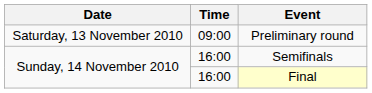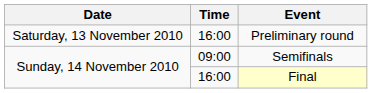 <table class = "wikitable" style="text-align:center;">
 <tr>
 <th width=220>Date</th>
 <th width=50>Time</th>
 <th width=150>Event</th>
 </tr>
 <tr>
 <td>Saturday, 13 November 2010</td>
-<td>09:00</td>
+<td>16:00</td>
 <td>Preliminary round</td>
 </tr>
 <tr>
 <td rowspan=2>Sunday, 14 November 2010</td>
-<td>16:00</td>
+<td>09:00</td>
 <td>Semifinals</td>
 </tr>
 <tr>
 <td>16:00</td>
 <td bgcolor=ffffcc>Final</td>
 </tr>
 </table>
